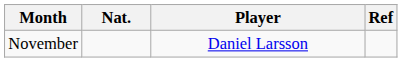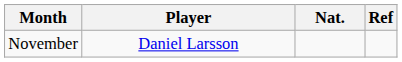 <table class="wikitable sortable" style="text-align: center;">
 <tr>
 <th>Month</th>
+<th width=200>Player</th>
 <th width=60>Nat.</th>
-<th width=200>Player</th>
 <th>Ref</th>
 </tr>
 <tr>
 <td>November</td>
+<td><a href='#'>Daniel Larsson</a></td>
 <td></td>
-<td><a href='#'>Daniel Larsson</a></td>
 <td></td>
 </tr>
 </table>
